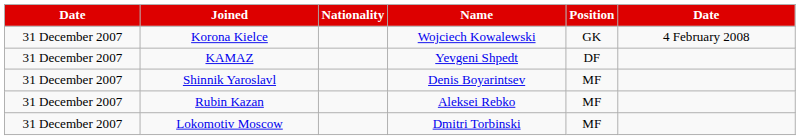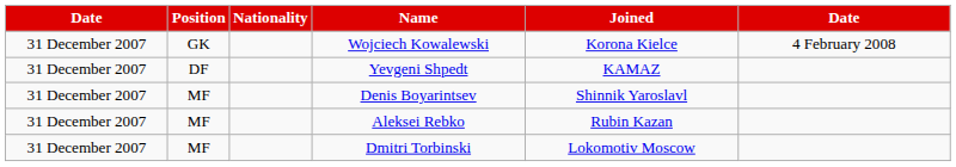 <table class="wikitable"  style="text-align:center; font-size:90%; ">
 <tr>
 <th style="background:#DD0000; color:white; width:150px;">Date</th>
-<th style="background:#DD0000; color:white; width:200px;">Joined</th>
+<th style="background:#DD0000; color:white; width:50px;">Position</th>
 <th style="background:#DD0000; color:white; width:50px;">Nationality</th>
 <th style="background:#DD0000; color:white; width:200px;">Name</th>
-<th style="background:#DD0000; color:white; width:50px;">Position</th>
+<th style="background:#DD0000; color:white; width:200px;">Joined</th>
 <th style="background:#DD0000; color:white; width:200px;">Date</th>
 </tr>
 <tr>
 <td>31 December 2007</td>
-<td><a href='#'>Korona Kielce</a></td>
+<td>GK</td>
 <td></td>
 <td><a href='#'>Wojciech Kowalewski</a></td>
-<td>GK</td>
+<td><a href='#'>Korona Kielce</a></td>
 <td>4 February 2008</td>
 </tr>
 <tr>
 <td>31 December 2007</td>
-<td><a href='#'>KAMAZ</a></td>
+<td>DF</td>
 <td></td>
 <td><a href='#'>Yevgeni Shpedt</a></td>
-<td>DF</td>
+<td><a href='#'>KAMAZ</a></td>
 <td></td>
 </tr>
 <tr>
 <td>31 December 2007</td>
-<td><a href='#'>Shinnik Yaroslavl</a></td>
+<td>MF</td>
 <td></td>
 <td><a href='#'>Denis Boyarintsev</a></td>
-<td>MF</td>
+<td><a href='#'>Shinnik Yaroslavl</a></td>
 <td></td>
 </tr>
 <tr>
 <td>31 December 2007</td>
-<td><a href='#'>Rubin Kazan</a></td>
+<td>MF</td>
 <td></td>
 <td><a href='#'>Aleksei Rebko</a></td>
-<td>MF</td>
+<td><a href='#'>Rubin Kazan</a></td>
 <td></td>
 </tr>
 <tr>
 <td>31 December 2007</td>
-<td><a href='#'>Lokomotiv Moscow</a></td>
+<td>MF</td>
 <td></td>
 <td><a href='#'>Dmitri Torbinski</a></td>
-<td>MF</td>
+<td><a href='#'>Lokomotiv Moscow</a></td>
 <td></td>
 </tr>
 </table>
